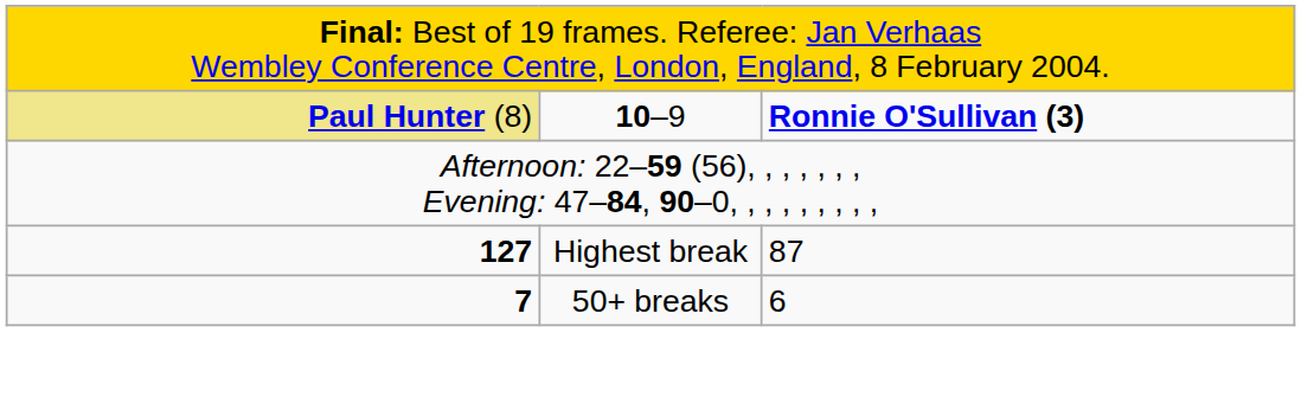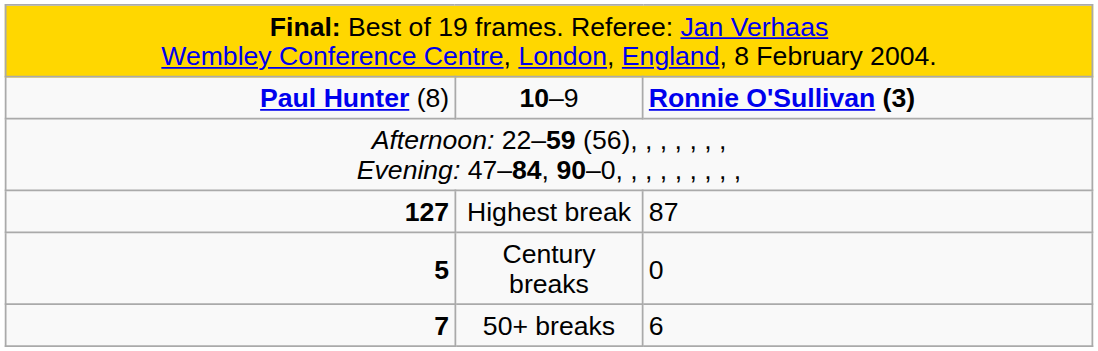 <table class="wikitable" style="font-size: 95%; margin: 1em auto 1em auto;">
 <tr>
 <td colspan="3" align="center" bgcolor="#ffd700"><strong>Final:</strong> Best of 19 frames. Referee: <a href='#'>Jan Verhaas</a><br><a href='#'>Wembley Conference Centre</a>, <a href='#'>London</a>, <a href='#'>England</a>, 8 February 2004.</td>
 </tr>
 <tr>
-<td width="250" align="right" style="background: khaki;"><strong><a href='#'>Paul Hunter</a></strong> (8)<br></td>
+<td width="250" align="right"><strong><a href='#'>Paul Hunter</a></strong> (8)<br></td>
 <td width="100" align="center"><strong>10</strong>–9</td>
 <td width="250"><strong><a href='#'>Ronnie O'Sullivan</a> (3)<br></strong></td>
 </tr>
 <tr>
 <td colspan="3" align="center" style="font-size: 100%"><em>Afternoon:</em> 22–<strong>59</strong> (56), , , , , , ,  <br><em>Evening:</em> 47–<strong>84</strong>, <strong>90</strong>–0, , , , , , , , , </td>
 </tr>
 <tr>
 <td align="right"><strong>127</strong></td>
 <td align="center">Highest break</td>
 <td>87</td>
 </tr>
 <tr>
+<td align="right"><strong>5</strong></td>
+<td align="center">Century breaks</td>
+<td>0</td>
+</tr>
+<tr>
 <td align="right"><strong>7</strong></td>
 <td align="center">50+ breaks</td>
 <td>6</td>
 </tr>
 </table>
